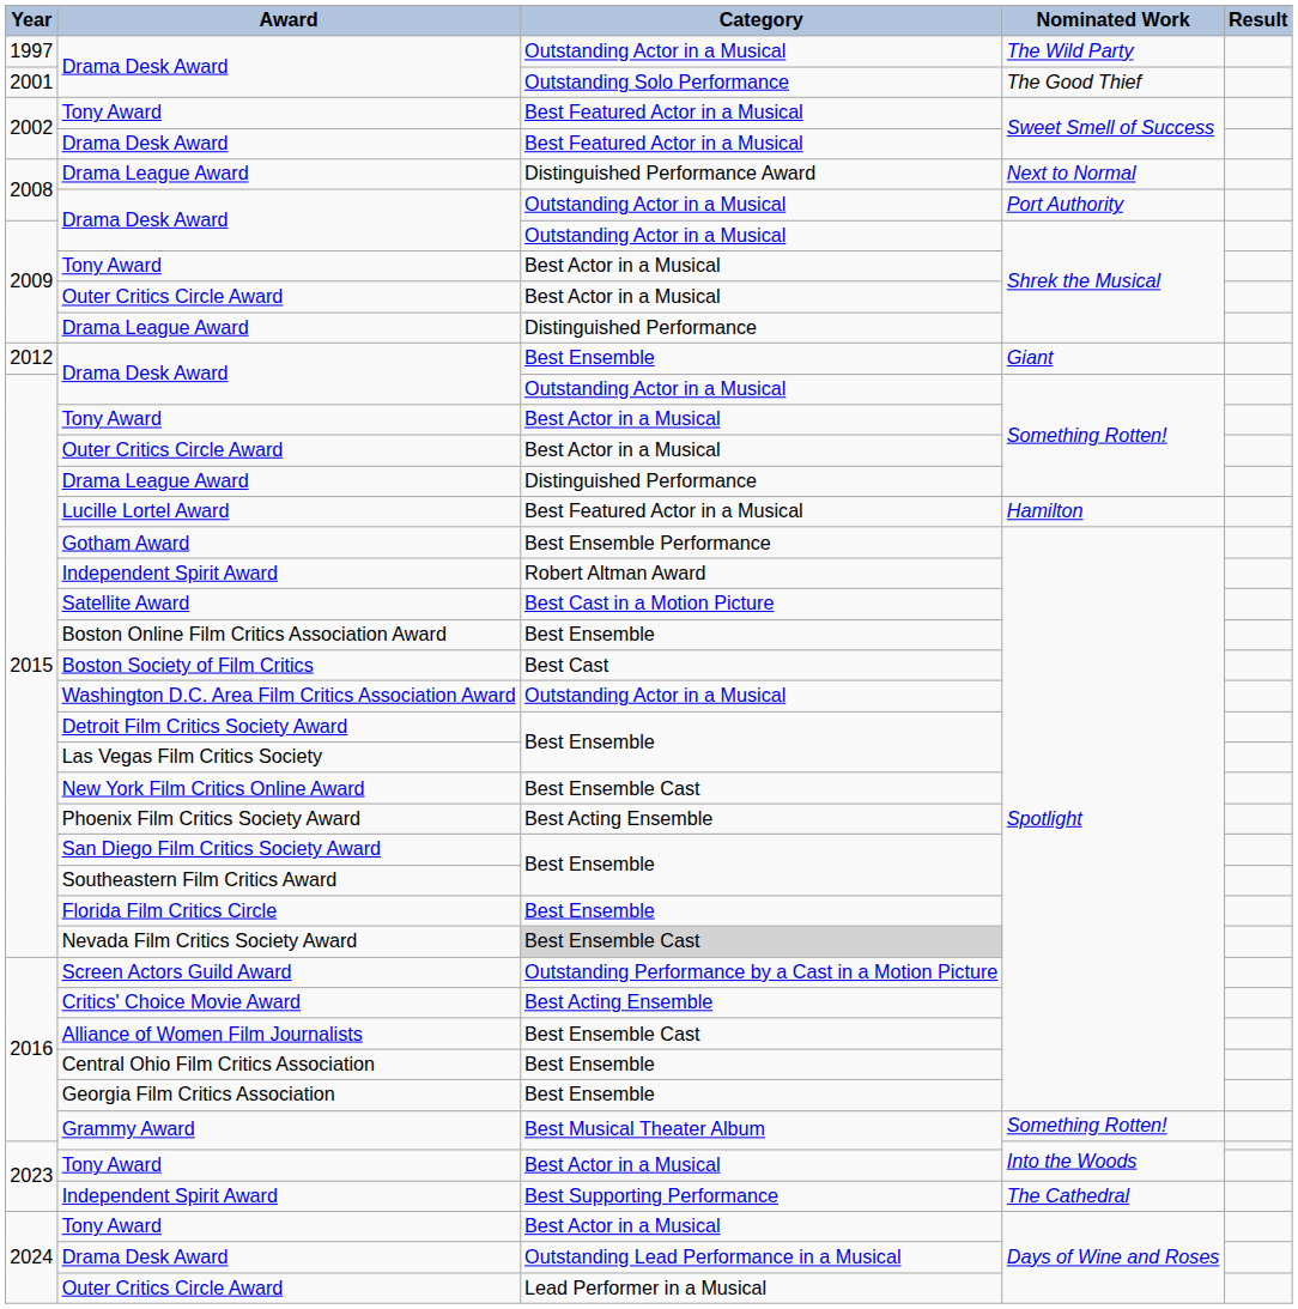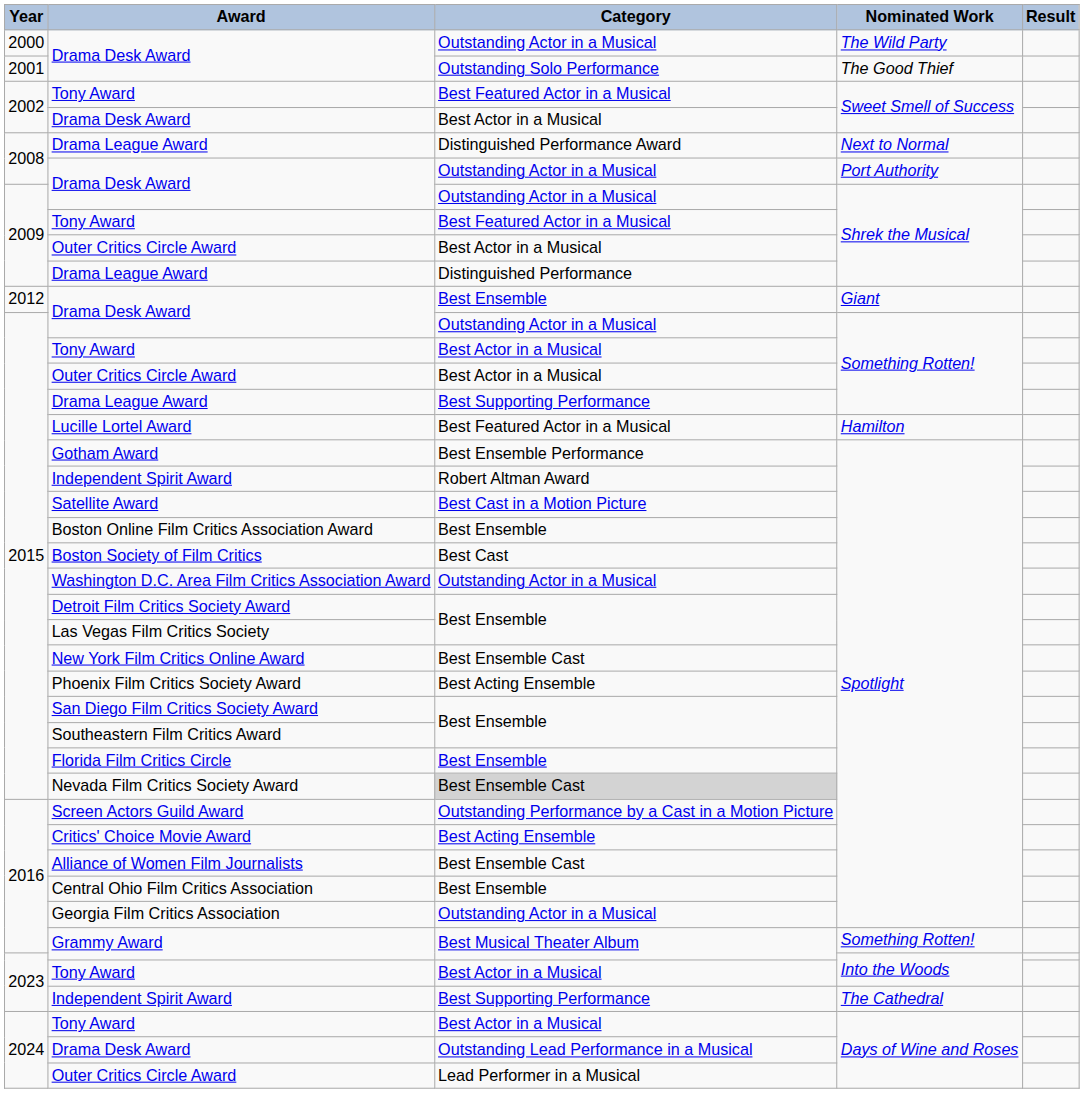 <table class="wikitable sortable">
 <tr align="center">
 <th style="background:#B0C4DE">Year</th>
 <th style="background:#B0C4DE">Award</th>
 <th style="background:#B0C4DE">Category</th>
 <th style="background:#B0C4DE">Nominated Work</th>
 <th style="background:#B0C4DE">Result</th>
 </tr>
 <tr>
-<td>1997</td>
+<td>2000</td>
 <td rowspan="2"><a href='#'>Drama Desk Award</a></td>
 <td><a href='#'>Outstanding Actor in a Musical</a></td>
 <td><em><a href='#'>The Wild Party</a></em></td>
 <td></td>
 </tr>
 <tr>
 <td>2001</td>
 <td><a href='#'>Outstanding Solo Performance</a></td>
 <td><em>The Good Thief</em></td>
 <td></td>
 </tr>
 <tr>
 <td rowspan="2">2002</td>
 <td><a href='#'>Tony Award</a></td>
 <td><a href='#'>Best Featured Actor in a Musical</a></td>
 <td rowspan="2"><em><a href='#'>Sweet Smell of Success</a></em></td>
 <td></td>
 </tr>
 <tr>
 <td><a href='#'>Drama Desk Award</a></td>
-<td><a href='#'>Best Featured Actor in a Musical</a></td>
+<td>Best Actor in a Musical</td>
 <td></td>
 </tr>
 <tr>
 <td rowspan=2>2008</td>
 <td><a href='#'>Drama League Award</a></td>
 <td>Distinguished Performance Award</td>
 <td><em><a href='#'>Next to Normal</a></em></td>
 <td></td>
 </tr>
 <tr>
 <td rowspan="2"><a href='#'>Drama Desk Award</a></td>
 <td><a href='#'>Outstanding Actor in a Musical</a></td>
 <td><em><a href='#'>Port Authority</a></em></td>
 <td></td>
 </tr>
 <tr>
 <td rowspan="4">2009</td>
 <td><a href='#'>Outstanding Actor in a Musical</a></td>
 <td rowspan="4"><em><a href='#'>Shrek the Musical</a></em></td>
 <td></td>
 </tr>
 <tr>
 <td><a href='#'>Tony Award</a></td>
-<td>Best Actor in a Musical</td>
+<td><a href='#'>Best Featured Actor in a Musical</a></td>
 <td></td>
 </tr>
 <tr>
 <td><a href='#'>Outer Critics Circle Award</a></td>
 <td>Best Actor in a Musical</td>
 <td></td>
 </tr>
 <tr>
 <td><a href='#'>Drama League Award</a></td>
 <td>Distinguished Performance</td>
 <td></td>
 </tr>
 <tr>
 <td>2012</td>
 <td rowspan="2"><a href='#'>Drama Desk Award</a></td>
 <td><a href='#'>Best Ensemble</a></td>
 <td><em><a href='#'>Giant</a></em></td>
 <td></td>
 </tr>
 <tr>
 <td rowspan="19">2015</td>
 <td><a href='#'>Outstanding Actor in a Musical</a></td>
 <td rowspan="4"><em><a href='#'>Something Rotten!</a></em></td>
 <td></td>
 </tr>
 <tr>
 <td><a href='#'>Tony Award</a></td>
 <td><a href='#'>Best Actor in a Musical</a></td>
 <td></td>
 </tr>
 <tr>
 <td><a href='#'>Outer Critics Circle Award</a></td>
 <td>Best Actor in a Musical</td>
 <td></td>
 </tr>
 <tr>
 <td><a href='#'>Drama League Award</a></td>
-<td>Distinguished Performance</td>
+<td><a href='#'>Best Supporting Performance</a></td>
 <td></td>
 </tr>
 <tr>
 <td><a href='#'>Lucille Lortel Award</a></td>
 <td>Best Featured Actor in a Musical</td>
 <td><em><a href='#'>Hamilton</a></em></td>
 <td></td>
 </tr>
 <tr>
 <td><a href='#'>Gotham Award</a></td>
 <td>Best Ensemble Performance</td>
 <td rowspan="19"><em><a href='#'>Spotlight</a></em></td>
 <td></td>
 </tr>
 <tr>
 <td><a href='#'>Independent Spirit Award</a></td>
 <td>Robert Altman Award</td>
 <td></td>
 </tr>
 <tr>
 <td><a href='#'>Satellite Award</a></td>
 <td><a href='#'>Best Cast in a Motion Picture</a></td>
 <td></td>
 </tr>
 <tr>
 <td>Boston Online Film Critics Association Award</td>
 <td>Best Ensemble</td>
 <td></td>
 </tr>
 <tr>
 <td><a href='#'>Boston Society of Film Critics</a></td>
 <td>Best Cast</td>
 <td></td>
 </tr>
 <tr>
 <td><a href='#'>Washington D.C. Area Film Critics Association Award</a></td>
 <td><a href='#'>Outstanding Actor in a Musical</a></td>
 <td></td>
 </tr>
 <tr>
 <td><a href='#'>Detroit Film Critics Society Award</a></td>
 <td rowspan="2">Best Ensemble</td>
 <td></td>
 </tr>
 <tr>
 <td>Las Vegas Film Critics Society</td>
 <td></td>
 </tr>
 <tr>
 <td><a href='#'> New York Film Critics Online Award</a></td>
 <td>Best Ensemble Cast</td>
 <td></td>
 </tr>
 <tr>
 <td>Phoenix Film Critics Society Award</td>
 <td>Best Acting Ensemble</td>
 <td></td>
 </tr>
 <tr>
 <td><a href='#'> San Diego Film Critics Society Award</a></td>
 <td rowspan="2">Best Ensemble</td>
 <td></td>
 </tr>
 <tr>
 <td>Southeastern Film Critics Award</td>
 <td></td>
 </tr>
 <tr>
 <td><a href='#'>Florida Film Critics Circle</a></td>
 <td><a href='#'>Best Ensemble</a></td>
 <td></td>
 </tr>
 <tr>
 <td>Nevada Film Critics Society Award</td>
 <td style="background: lightgrey;">Best Ensemble Cast</td>
 <td></td>
 </tr>
 <tr>
 <td rowspan="6">2016</td>
 <td><a href='#'>Screen Actors Guild Award</a></td>
 <td><a href='#'>Outstanding Performance by a Cast in a Motion Picture</a></td>
 <td></td>
 </tr>
 <tr>
 <td><a href='#'>Critics' Choice Movie Award</a></td>
 <td><a href='#'>Best Acting Ensemble</a></td>
 <td></td>
 </tr>
 <tr>
 <td><a href='#'>Alliance of Women Film Journalists</a></td>
 <td>Best Ensemble Cast</td>
 <td></td>
 </tr>
 <tr>
 <td>Central Ohio Film Critics Association</td>
 <td>Best Ensemble</td>
 <td></td>
 </tr>
 <tr>
 <td>Georgia Film Critics Association</td>
-<td>Best Ensemble</td>
+<td><a href='#'>Outstanding Actor in a Musical</a></td>
 <td></td>
 </tr>
 <tr>
 <td rowspan="2"><a href='#'>Grammy Award</a></td>
 <td rowspan="2"><a href='#'>Best Musical Theater Album</a></td>
 <td><em><a href='#'>Something Rotten!</a></em></td>
 <td></td>
 </tr>
 <tr>
 <td rowspan=3>2023</td>
 <td rowspan=2><em><a href='#'>Into the Woods</a></em></td>
 <td></td>
 </tr>
 <tr>
 <td><a href='#'>Tony Award</a></td>
 <td><a href='#'>Best Actor in a Musical</a></td>
 <td></td>
 </tr>
 <tr>
 <td><a href='#'>Independent Spirit Award</a></td>
 <td><a href='#'>Best Supporting Performance</a></td>
 <td><em><a href='#'>The Cathedral</a></em></td>
 <td></td>
 </tr>
 <tr>
 <td rowspan=3>2024</td>
 <td><a href='#'>Tony Award</a></td>
 <td><a href='#'>Best Actor in a Musical</a></td>
 <td rowspan=3><em><a href='#'>Days of Wine and Roses</a></em></td>
 <td></td>
 </tr>
 <tr>
 <td><a href='#'>Drama Desk Award</a></td>
 <td><a href='#'>Outstanding Lead Performance in a Musical</a></td>
 <td></td>
 </tr>
 <tr>
 <td><a href='#'>Outer Critics Circle Award</a></td>
 <td>Lead Performer in a Musical</td>
 <td></td>
 </tr>
 </table>
